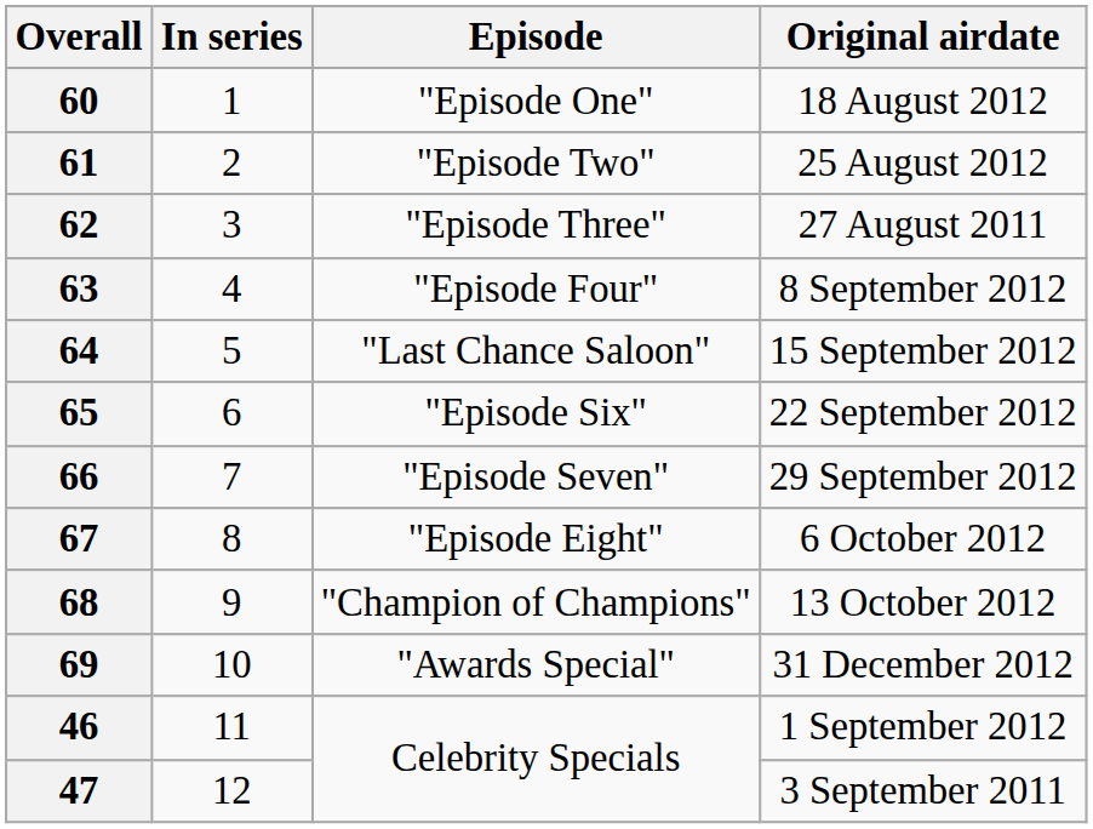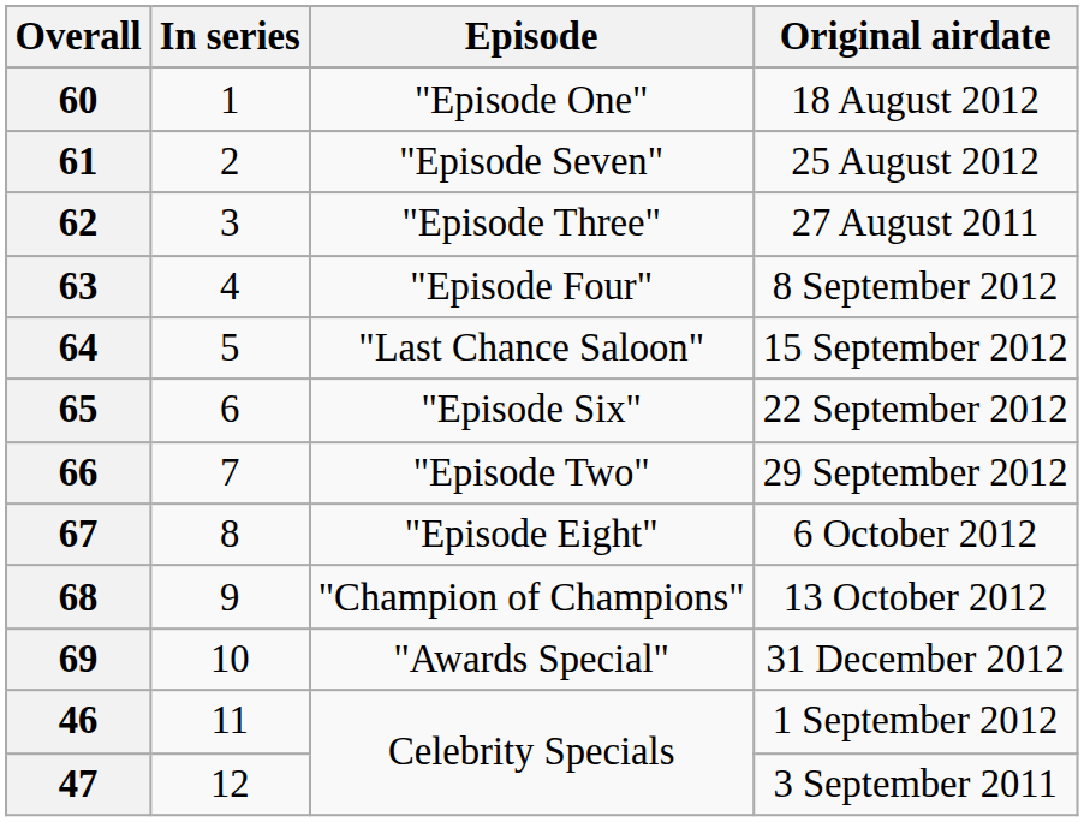 <table class="wikitable sortable" style="text-align: center;">
 <tr>
 <th>Overall</th>
 <th>In series</th>
 <th>Episode</th>
 <th>Original airdate</th>
 </tr>
 <tr>
 <th>60</th>
 <td>1</td>
 <td>"Episode One"</td>
 <td>18 August 2012</td>
 </tr>
 <tr>
 <th>61</th>
 <td>2</td>
-<td>"Episode Two"</td>
+<td>"Episode Seven"</td>
 <td>25 August 2012</td>
 </tr>
 <tr>
 <th>62</th>
 <td>3</td>
 <td>"Episode Three"</td>
 <td>27 August 2011</td>
 </tr>
 <tr>
 <th>63</th>
 <td>4</td>
 <td>"Episode Four"</td>
 <td>8 September 2012</td>
 </tr>
 <tr>
 <th>64</th>
 <td>5</td>
 <td>"Last Chance Saloon"</td>
 <td>15 September 2012</td>
 </tr>
 <tr>
 <th>65</th>
 <td>6</td>
 <td>"Episode Six"</td>
 <td>22 September 2012</td>
 </tr>
 <tr>
 <th>66</th>
 <td>7</td>
-<td>"Episode Seven"</td>
+<td>"Episode Two"</td>
 <td>29 September 2012</td>
 </tr>
 <tr>
 <th>67</th>
 <td>8</td>
 <td>"Episode Eight"</td>
 <td>6 October 2012</td>
 </tr>
 <tr>
 <th>68</th>
 <td>9</td>
 <td>"Champion of Champions"</td>
 <td>13 October 2012</td>
 </tr>
 <tr>
 <th>69</th>
 <td>10</td>
 <td>"Awards Special"</td>
 <td>31 December 2012</td>
 </tr>
 <tr>
 <th>46 </th>
 <td>11</td>
 <td rowspan="2">Celebrity Specials</td>
 <td>1 September 2012</td>
 </tr>
 <tr>
 <th>47</th>
 <td>12</td>
 <td>3 September 2011</td>
 </tr>
 </table>
